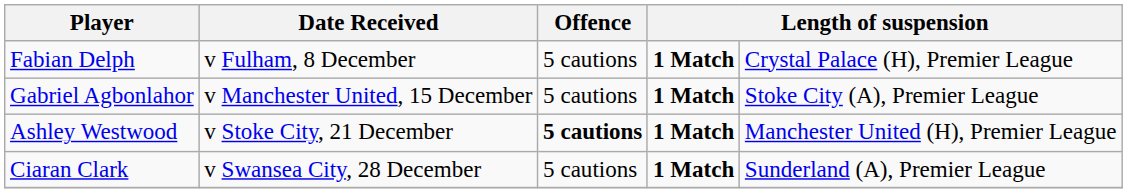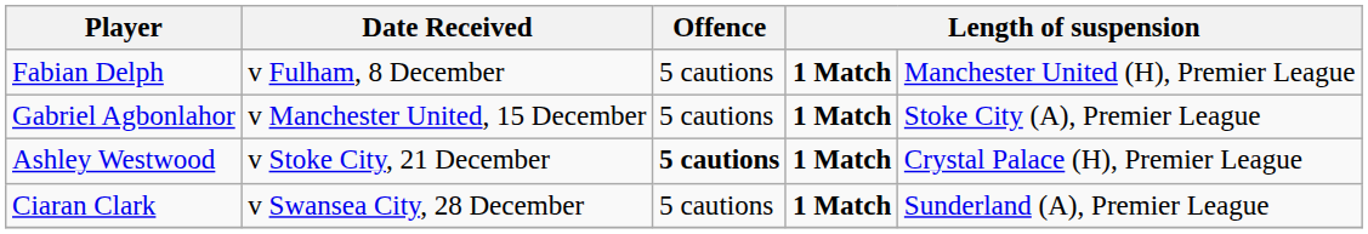 <table class="wikitable">
 <tr>
 <th>Player</th>
 <th>Date Received</th>
 <th>Offence</th>
 <th colspan="3">Length of suspension</th>
 </tr>
 <tr>
 <td> <a href='#'>Fabian Delph</a></td>
 <td> v <a href='#'>Fulham</a>, 8 December</td>
 <td>5 cautions</td>
 <td><strong>1 Match</strong></td>
-<td><a href='#'>Crystal Palace</a> (H), Premier League</td>
+<td><a href='#'>Manchester United</a> (H), Premier League</td>
 </tr>
 <tr>
 <td> <a href='#'>Gabriel Agbonlahor</a></td>
 <td> v <a href='#'>Manchester United</a>, 15 December</td>
 <td>5 cautions</td>
 <td><strong>1 Match</strong></td>
 <td><a href='#'>Stoke City</a> (A), Premier League</td>
 </tr>
 <tr>
 <td> <a href='#'>Ashley Westwood</a></td>
 <td> v <a href='#'>Stoke City</a>, 21 December</td>
 <td><strong>5 cautions</strong></td>
 <td><strong>1 Match</strong></td>
-<td><a href='#'>Manchester United</a> (H), Premier League</td>
+<td><a href='#'>Crystal Palace</a> (H), Premier League</td>
 </tr>
 <tr>
 <td> <a href='#'>Ciaran Clark</a></td>
 <td> v <a href='#'>Swansea City</a>, 28 December</td>
 <td>5 cautions</td>
 <td><strong>1 Match</strong></td>
 <td><a href='#'>Sunderland</a> (A), Premier League</td>
 </tr>
 <tr>
 </tr>
 </table>
